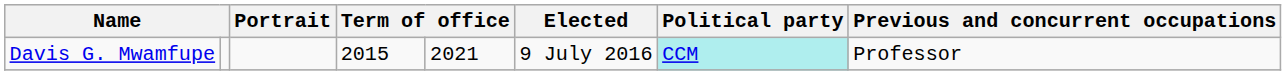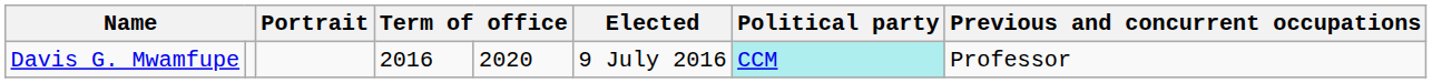 <table class="wikitable">
 <tr>
 <th colspan=2>Name</th>
 <th>Portrait</th>
 <th colspan=2>Term of office</th>
 <th>Elected</th>
 <th>Political party</th>
 <th>Previous and concurrent occupations</th>
 </tr>
 <tr>
 <td><a href='#'>Davis G. Mwamfupe</a></td>
 <td></td>
 <td></td>
-<td>2015</td>
-<td>2021</td>
+<td>2016</td>
+<td>2020</td>
 <td>9 July 2016</td>
 <td style="background: paleturquoise;"><a href='#'>CCM</a></td>
 <td>Professor</td>
 </tr>
 </table>
